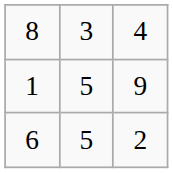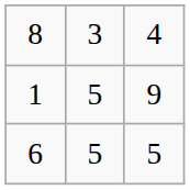 <table class="wikitable" style="margin-left:auto;margin-right:auto;text-align:center;width:6em;height:6em;table-layout:fixed;">
 <tr>
 <td>8</td>
 <td>3</td>
 <td>4</td>
 </tr>
 <tr>
 <td>1</td>
 <td>5</td>
 <td>9</td>
 </tr>
 <tr>
 <td>6</td>
 <td>5</td>
-<td>2</td>
+<td>5</td>
 </tr>
 </table>
